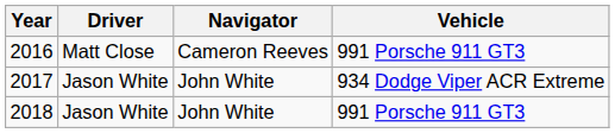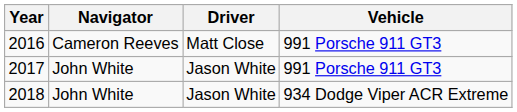 <table class="wikitable sortable" style="font-size: 90%;">
 <tr>
 <th scope="col">Year</th>
+<th scope="col">Navigator</th>
 <th scope="col">Driver</th>
-<th scope="col">Navigator</th>
 <th scope="col">Vehicle</th>
 </tr>
 <tr>
 <td>2016</td>
+<td>Cameron Reeves</td>
 <td>Matt Close</td>
-<td>Cameron Reeves</td>
 <td>991 <a href='#'>Porsche 911 GT3</a></td>
 </tr>
 <tr>
 <td>2017</td>
+<td>John White</td>
 <td>Jason White</td>
-<td>John White</td>
-<td>934 <a href='#'>Dodge Viper</a> ACR Extreme</td>
+<td>991 <a href='#'>Porsche 911 GT3</a></td>
 </tr>
 <tr>
 <td>2018</td>
+<td>John White</td>
 <td>Jason White</td>
-<td>John White</td>
-<td>991 <a href='#'>Porsche 911 GT3</a></td>
+<td>934 Dodge Viper ACR Extreme</td>
 </tr>
 </table>
